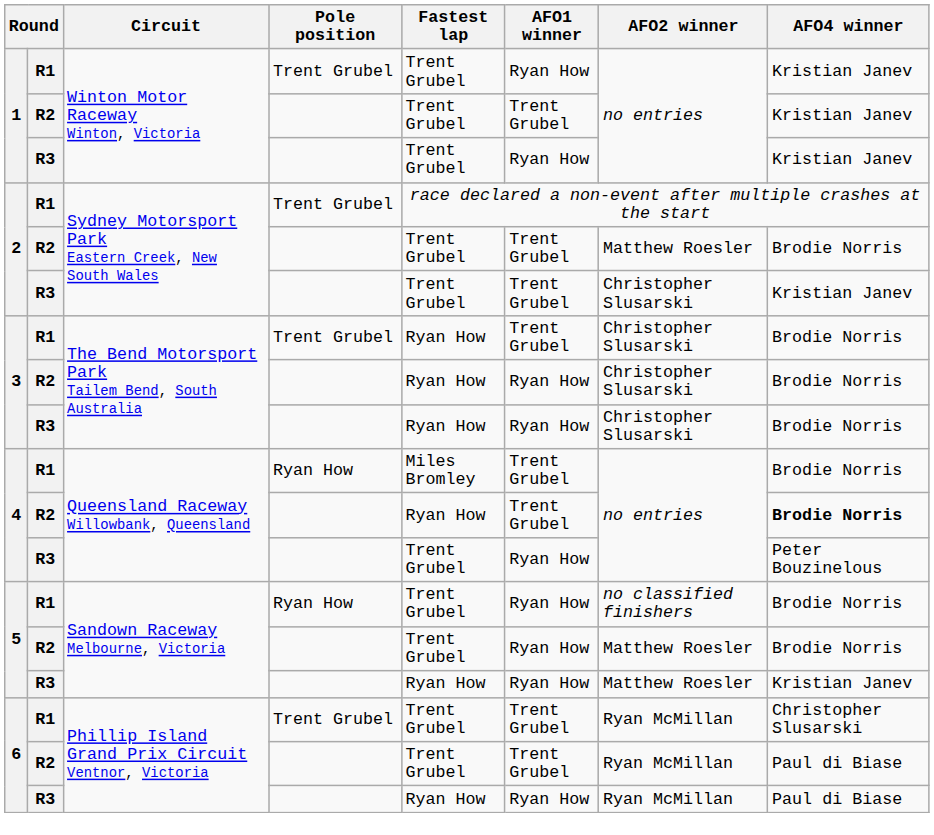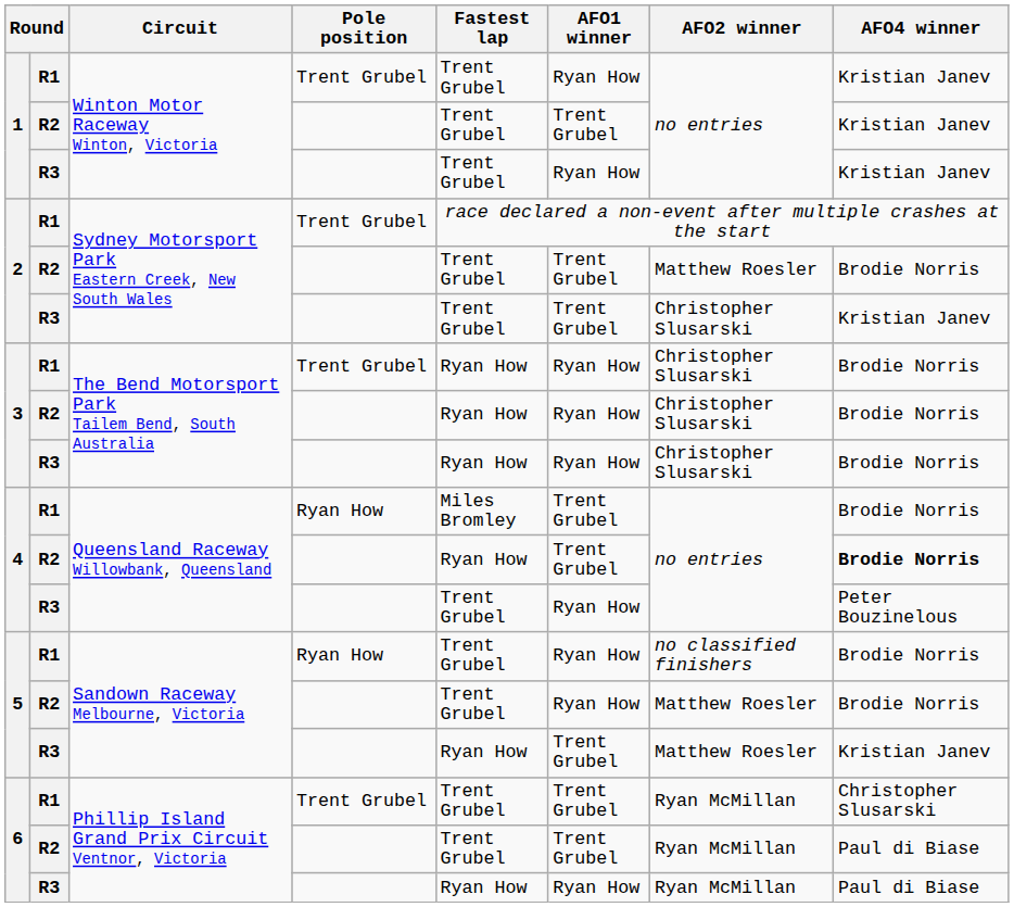 <table class="wikitable" style="font-size:85%">
 <tr>
 <th colspan="2">Round</th>
 <th>Circuit</th>
 <th>Pole position</th>
 <th>Fastest lap</th>
 <th>AFO1 winner</th>
 <th>AFO2 winner</th>
 <th>AFO4 winner</th>
 </tr>
 <tr>
 <th rowspan="3">1</th>
 <th>R1</th>
 <td rowspan="3"> <a href='#'>Winton Motor Raceway</a><br><small><a href='#'>Winton</a>, <a href='#'>Victoria</a></small></td>
 <td nowrap=""> Trent Grubel</td>
 <td> Trent Grubel</td>
 <td> Ryan How</td>
 <td rowspan="3"><em>no entries</em></td>
 <td> Kristian Janev</td>
 </tr>
 <tr>
 <th>R2</th>
 <td></td>
 <td> Trent Grubel</td>
 <td> Trent Grubel</td>
 <td> Kristian Janev</td>
 </tr>
 <tr>
 <th>R3</th>
 <td></td>
 <td> Trent Grubel</td>
 <td> Ryan How</td>
 <td> Kristian Janev</td>
 </tr>
 <tr>
 <th rowspan="3">2</th>
 <th>R1</th>
 <td rowspan="3"> <a href='#'>Sydney Motorsport Park</a><br><small><a href='#'>Eastern Creek</a>, <a href='#'>New South Wales</a></small></td>
 <td> Trent Grubel</td>
 <td colspan="4" align="center"><em>race declared a non-event after multiple crashes at the start</em></td>
 </tr>
 <tr>
 <th>R2</th>
 <td></td>
 <td> Trent Grubel</td>
 <td> Trent Grubel</td>
 <td> Matthew Roesler</td>
 <td> Brodie Norris</td>
 </tr>
 <tr>
 <th>R3</th>
 <td></td>
 <td> Trent Grubel</td>
 <td> Trent Grubel</td>
 <td> Christopher Slusarski</td>
 <td> Kristian Janev</td>
 </tr>
 <tr>
 <th rowspan="3">3</th>
 <th>R1</th>
 <td rowspan="3"> <a href='#'>The Bend Motorsport Park</a><br><small><a href='#'>Tailem Bend</a>, <a href='#'>South Australia</a></small></td>
 <td> Trent Grubel</td>
 <td> Ryan How</td>
-<td> Trent Grubel</td>
+<td> Ryan How</td>
 <td> Christopher Slusarski</td>
 <td> Brodie Norris</td>
 </tr>
 <tr>
 <th>R2</th>
 <td></td>
 <td> Ryan How</td>
 <td> Ryan How</td>
 <td> Christopher Slusarski</td>
 <td> Brodie Norris</td>
 </tr>
 <tr>
 <th>R3</th>
 <td></td>
 <td> Ryan How</td>
 <td> Ryan How</td>
 <td> Christopher Slusarski</td>
 <td> Brodie Norris</td>
 </tr>
 <tr>
 <th rowspan="3">4</th>
 <th>R1</th>
 <td rowspan="3"> <a href='#'>Queensland Raceway</a><br><small><a href='#'>Willowbank</a>, <a href='#'>Queensland</a></small></td>
 <td> Ryan How</td>
 <td> Miles Bromley</td>
 <td> Trent Grubel</td>
 <td rowspan="3"><em>no entries</em></td>
 <td> Brodie Norris</td>
 </tr>
 <tr>
 <th>R2</th>
 <td></td>
 <td> Ryan How</td>
 <td> Trent Grubel</td>
 <td><strong> Brodie Norris</strong></td>
 </tr>
 <tr>
 <th>R3</th>
 <td></td>
 <td> Trent Grubel</td>
 <td> Ryan How</td>
 <td> Peter Bouzinelous</td>
 </tr>
 <tr>
 <th rowspan="3">5</th>
 <th>R1</th>
 <td rowspan="3"> <a href='#'>Sandown Raceway</a><br><small><a href='#'>Melbourne</a>, <a href='#'>Victoria</a></small></td>
 <td> Ryan How</td>
 <td> Trent Grubel</td>
 <td> Ryan How</td>
 <td><em>no classified finishers</em></td>
 <td> Brodie Norris</td>
 </tr>
 <tr>
 <th>R2</th>
 <td></td>
 <td> Trent Grubel</td>
 <td> Ryan How</td>
 <td> Matthew Roesler</td>
 <td> Brodie Norris</td>
 </tr>
 <tr>
 <th>R3</th>
 <td></td>
 <td> Ryan How</td>
-<td> Ryan How</td>
+<td> Trent Grubel</td>
 <td> Matthew Roesler</td>
 <td> Kristian Janev</td>
 </tr>
 <tr>
 <th rowspan="3">6</th>
 <th>R1</th>
 <td rowspan="3"> <a href='#'>Phillip Island Grand Prix Circuit</a><br><small><a href='#'>Ventnor</a>, <a href='#'>Victoria</a></small></td>
 <td> Trent Grubel</td>
 <td> Trent Grubel</td>
 <td> Trent Grubel</td>
 <td> Ryan McMillan</td>
 <td> Christopher Slusarski</td>
 </tr>
 <tr>
 <th>R2</th>
 <td></td>
 <td> Trent Grubel</td>
 <td> Trent Grubel</td>
 <td> Ryan McMillan</td>
 <td> Paul di Biase</td>
 </tr>
 <tr>
 <th>R3</th>
 <td></td>
 <td> Ryan How</td>
 <td> Ryan How</td>
 <td> Ryan McMillan</td>
 <td> Paul di Biase</td>
 </tr>
 </table>
